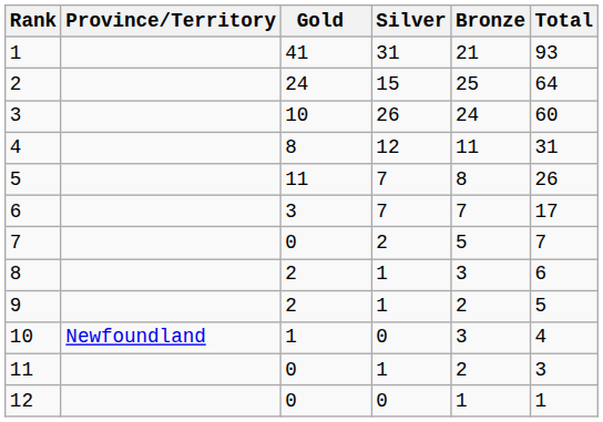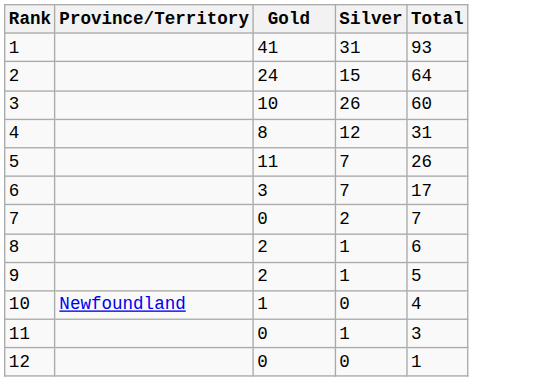 <table class="wikitable">
 <tr>
 <th><strong>Rank</strong></th>
 <th><strong>Province/Territory</strong></th>
 <th bgcolor="gold"><strong> Gold  </strong></th>
 <th bgcolor="silver"><strong>Silver</strong></th>
-<th bgcolor="CC9966"><strong>Bronze</strong></th>
 <th><strong>Total</strong></th>
 </tr>
 <tr>
 <td>1</td>
 <td></td>
 <td>41</td>
 <td>31</td>
-<td>21</td>
 <td>93</td>
 </tr>
 <tr>
 <td>2</td>
 <td></td>
 <td>24</td>
 <td>15</td>
-<td>25</td>
 <td>64</td>
 </tr>
 <tr>
 <td>3</td>
 <td></td>
 <td>10</td>
 <td>26</td>
-<td>24</td>
 <td>60</td>
 </tr>
 <tr>
 <td>4</td>
 <td></td>
 <td>8</td>
 <td>12</td>
-<td>11</td>
 <td>31</td>
 </tr>
 <tr>
 <td>5</td>
 <td></td>
 <td>11</td>
 <td>7</td>
-<td>8</td>
 <td>26</td>
 </tr>
 <tr>
 <td>6</td>
 <td><strong></strong></td>
 <td>3</td>
-<td>7</td>
 <td>7</td>
 <td>17</td>
 </tr>
 <tr>
 <td>7</td>
 <td></td>
 <td>0</td>
 <td>2</td>
-<td>5</td>
 <td>7</td>
 </tr>
 <tr>
 <td>8</td>
 <td></td>
 <td>2</td>
 <td>1</td>
-<td>3</td>
 <td>6</td>
 </tr>
 <tr>
 <td>9</td>
 <td></td>
 <td>2</td>
 <td>1</td>
-<td>2</td>
 <td>5</td>
 </tr>
 <tr>
 <td>10</td>
 <td> <a href='#'>Newfoundland</a></td>
 <td>1</td>
 <td>0</td>
-<td>3</td>
 <td>4</td>
 </tr>
 <tr>
 <td>11</td>
 <td></td>
 <td>0</td>
 <td>1</td>
-<td>2</td>
 <td>3</td>
 </tr>
 <tr>
 <td>12</td>
 <td></td>
 <td>0</td>
 <td>0</td>
 <td>1</td>
-<td>1</td>
 </tr>
 </table>
